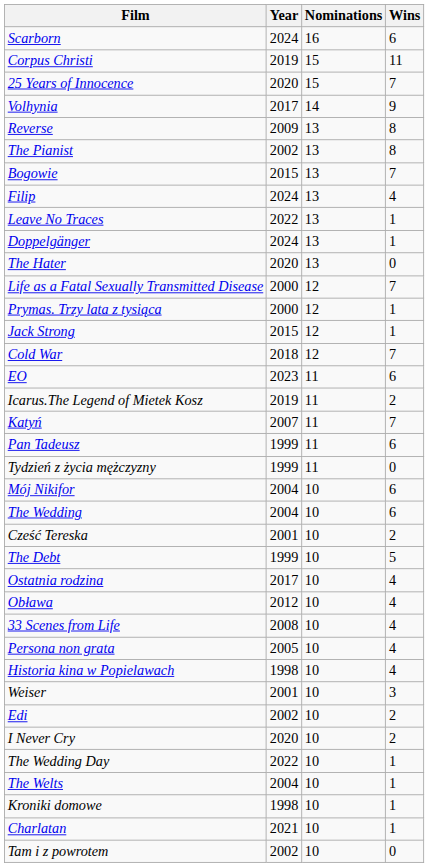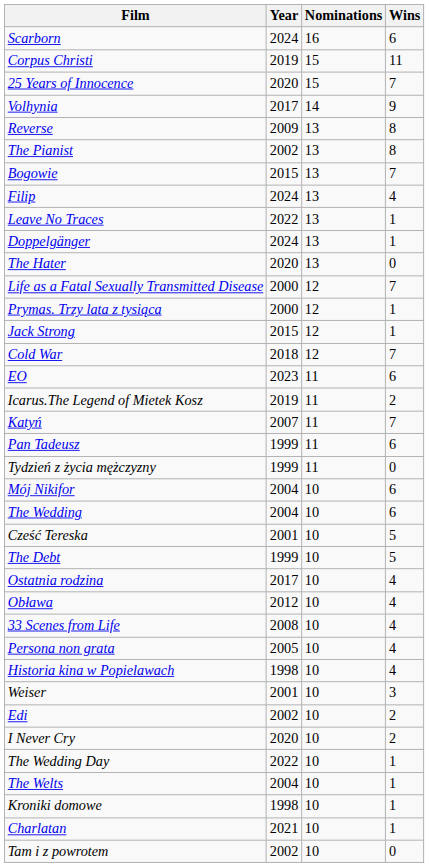 <table class="sortable wikitable">
 <tr>
 <th>Film</th>
 <th>Year</th>
 <th>Nominations</th>
 <th>Wins</th>
 </tr>
 <tr>
 <td><em><a href='#'>Scarborn</a></em></td>
 <td>2024</td>
 <td>16</td>
 <td>6</td>
 </tr>
 <tr>
 <td><em><a href='#'>Corpus Christi</a></em></td>
 <td>2019</td>
 <td>15</td>
 <td>11</td>
 </tr>
 <tr>
 <td><em><a href='#'>25 Years of Innocence</a></em></td>
 <td>2020</td>
 <td>15</td>
 <td>7</td>
 </tr>
 <tr>
 <td><a href='#'><em>Volhynia</em></a></td>
 <td>2017</td>
 <td>14</td>
 <td>9</td>
 </tr>
 <tr>
 <td><a href='#'><em>Reverse</em></a></td>
 <td>2009</td>
 <td>13</td>
 <td>8</td>
 </tr>
 <tr>
 <td><em><a href='#'>The Pianist</a></em></td>
 <td>2002</td>
 <td>13</td>
 <td>8</td>
 </tr>
 <tr>
 <td><em><a href='#'>Bogowie</a></em></td>
 <td>2015</td>
 <td>13</td>
 <td>7</td>
 </tr>
 <tr>
 <td><em><a href='#'>Filip</a></em></td>
 <td>2024</td>
 <td>13</td>
 <td>4</td>
 </tr>
 <tr>
 <td><em><a href='#'>Leave No Traces</a></em></td>
 <td>2022</td>
 <td>13</td>
 <td>1</td>
 </tr>
 <tr>
 <td><em><a href='#'>Doppelgänger</a></em></td>
 <td>2024</td>
 <td>13</td>
 <td>1</td>
 </tr>
 <tr>
 <td><em><a href='#'>The Hater</a></em></td>
 <td>2020</td>
 <td>13</td>
 <td>0</td>
 </tr>
 <tr>
 <td><em><a href='#'>Life as a Fatal Sexually Transmitted Disease</a></em></td>
 <td>2000</td>
 <td>12</td>
 <td>7</td>
 </tr>
 <tr>
 <td><em><a href='#'>Prymas. Trzy lata z tysiąca</a></em></td>
 <td>2000</td>
 <td>12</td>
 <td>1</td>
 </tr>
 <tr>
 <td><em><a href='#'>Jack Strong</a></em></td>
 <td>2015</td>
 <td>12</td>
 <td>1</td>
 </tr>
 <tr>
 <td><em><a href='#'>Cold War</a></em></td>
 <td>2018</td>
 <td>12</td>
 <td>7</td>
 </tr>
 <tr>
 <td><em><a href='#'>EO</a></em></td>
 <td>2023</td>
 <td>11</td>
 <td>6</td>
 </tr>
 <tr>
 <td><em>Icarus.The Legend of Mietek Kosz</em></td>
 <td>2019</td>
 <td>11</td>
 <td>2</td>
 </tr>
 <tr>
 <td><em><a href='#'>Katyń</a></em></td>
 <td>2007</td>
 <td>11</td>
 <td>7</td>
 </tr>
 <tr>
 <td><em><a href='#'>Pan Tadeusz</a></em></td>
 <td>1999</td>
 <td>11</td>
 <td>6</td>
 </tr>
 <tr>
 <td><em>Tydzień z życia mężczyzny</em></td>
 <td>1999</td>
 <td>11</td>
 <td>0</td>
 </tr>
 <tr>
 <td><em><a href='#'>Mój Nikifor</a></em></td>
 <td>2004</td>
 <td>10</td>
 <td>6</td>
 </tr>
 <tr>
 <td><em><a href='#'>The Wedding</a></em></td>
 <td>2004</td>
 <td>10</td>
 <td>6</td>
 </tr>
 <tr>
 <td><em>Cześć Tereska</em></td>
 <td>2001</td>
 <td>10</td>
-<td>2</td>
+<td>5</td>
 </tr>
 <tr>
 <td><em><a href='#'>The Debt</a></em></td>
 <td>1999</td>
 <td>10</td>
 <td>5</td>
 </tr>
 <tr>
 <td><em><a href='#'>Ostatnia rodzina</a></em></td>
 <td>2017</td>
 <td>10</td>
 <td>4</td>
 </tr>
 <tr>
 <td><em><a href='#'>Obława</a></em></td>
 <td>2012</td>
 <td>10</td>
 <td>4</td>
 </tr>
 <tr>
 <td><em><a href='#'>33 Scenes from Life</a></em></td>
 <td>2008</td>
 <td>10</td>
 <td>4</td>
 </tr>
 <tr>
 <td><em><a href='#'>Persona non grata</a></em></td>
 <td>2005</td>
 <td>10</td>
 <td>4</td>
 </tr>
 <tr>
 <td><em><a href='#'>Historia kina w Popielawach</a></em></td>
 <td>1998</td>
 <td>10</td>
 <td>4</td>
 </tr>
 <tr>
 <td><em>Weiser</em></td>
 <td>2001</td>
 <td>10</td>
 <td>3</td>
 </tr>
 <tr>
 <td><em><a href='#'>Edi</a></em></td>
 <td>2002</td>
 <td>10</td>
 <td>2</td>
 </tr>
 <tr>
 <td><em>I Never Cry</em></td>
 <td>2020</td>
 <td>10</td>
 <td>2</td>
 </tr>
 <tr>
 <td><em>The Wedding Day</em></td>
 <td>2022</td>
 <td>10</td>
 <td>1</td>
 </tr>
 <tr>
 <td><em><a href='#'>The Welts</a></em></td>
 <td>2004</td>
 <td>10</td>
 <td>1</td>
 </tr>
 <tr>
 <td><em>Kroniki domowe</em></td>
 <td>1998</td>
 <td>10</td>
 <td>1</td>
 </tr>
 <tr>
 <td><em><a href='#'>Charlatan</a></em></td>
 <td>2021</td>
 <td>10</td>
 <td>1</td>
 </tr>
 <tr>
 <td><em>Tam i z powrotem</em></td>
 <td>2002</td>
 <td>10</td>
 <td>0</td>
 </tr>
 </table>
